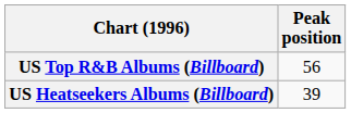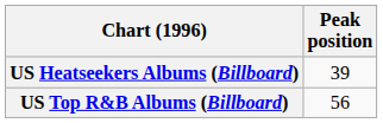 <table class="wikitable sortable plainrowheaders" style="text-align:center">
 <tr>
 <th scope="col">Chart (1996)</th>
 <th scope="col">Peak<br> position</th>
 </tr>
 <tr>
+<th scope="row">US <a href='#'>Heatseekers Albums</a> (<em><a href='#'>Billboard</a></em>)</th>
+<td>39</td>
+</tr>
+<tr>
 <th scope="row">US <a href='#'>Top R&B Albums</a> (<em><a href='#'>Billboard</a></em>)</th>
 <td>56</td>
 </tr>
-<tr>
-<th scope="row">US <a href='#'>Heatseekers Albums</a> (<em><a href='#'>Billboard</a></em>)</th>
-<td>39</td>
-</tr>
 </table>
